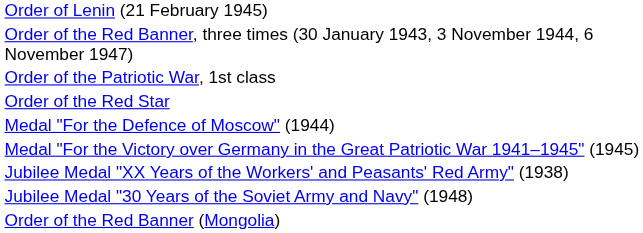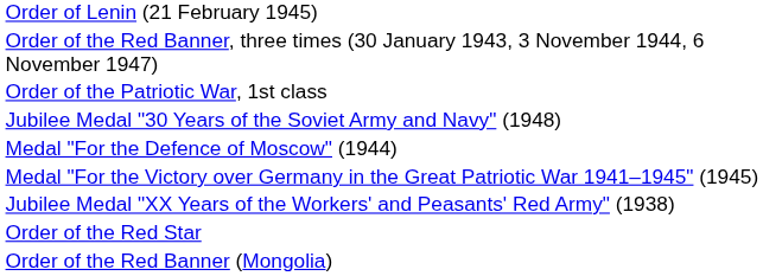 <table>
 <tr>
 <td></td>
 <td><a href='#'>Order of Lenin</a> (21 February 1945)</td>
 </tr>
 <tr>
 <td></td>
 <td><a href='#'>Order of the Red Banner</a>, three times (30 January 1943, 3 November 1944, 6 November 1947)</td>
 </tr>
 <tr>
 <td></td>
 <td><a href='#'>Order of the Patriotic War</a>, 1st class</td>
 </tr>
 <tr>
 <td></td>
-<td><a href='#'>Order of the Red Star</a></td>
+<td><a href='#'>Jubilee Medal "30 Years of the Soviet Army and Navy"</a> (1948)</td>
 </tr>
 <tr>
 <td></td>
 <td><a href='#'>Medal "For the Defence of Moscow"</a> (1944)</td>
 </tr>
 <tr>
 <td></td>
 <td><a href='#'>Medal "For the Victory over Germany in the Great Patriotic War 1941–1945"</a> (1945)</td>
 </tr>
 <tr>
 <td></td>
 <td><a href='#'>Jubilee Medal "XX Years of the Workers' and Peasants' Red Army"</a> (1938)</td>
 </tr>
 <tr>
 <td></td>
-<td><a href='#'>Jubilee Medal "30 Years of the Soviet Army and Navy"</a> (1948)</td>
+<td><a href='#'>Order of the Red Star</a></td>
 </tr>
 <tr>
 <td></td>
 <td><a href='#'>Order of the Red Banner</a> (<a href='#'>Mongolia</a>)</td>
 </tr>
 <tr>
 </tr>
 </table>
